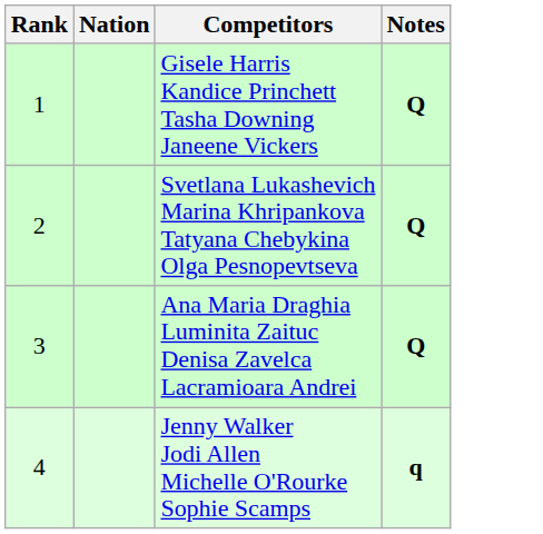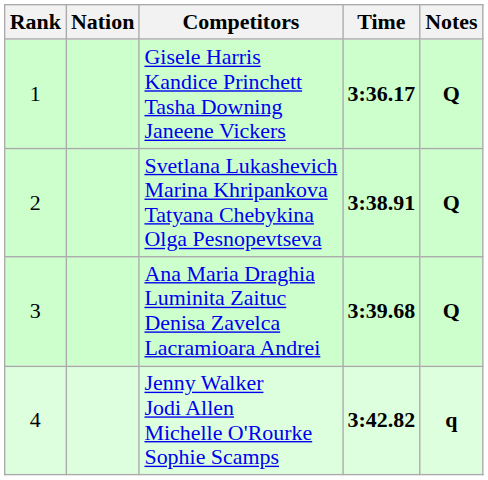 <table class="wikitable sortable" style="text-align:center">
 <tr>
 <th>Rank</th>
 <th>Nation</th>
 <th>Competitors</th>
+<th>Time</th>
 <th>Notes</th>
 </tr>
 <tr bgcolor=ccffcc>
 <td>1</td>
 <td align=left></td>
 <td align=left><a href='#'>Gisele Harris</a><br><a href='#'>Kandice Princhett</a><br><a href='#'>Tasha Downing</a><br><a href='#'>Janeene Vickers</a></td>
+<td><strong>3:36.17</strong></td>
 <td><strong>Q</strong></td>
 </tr>
 <tr bgcolor=ccffcc>
 <td>2</td>
 <td align=left></td>
 <td align=left><a href='#'>Svetlana Lukashevich</a><br><a href='#'>Marina Khripankova</a><br><a href='#'>Tatyana Chebykina</a><br><a href='#'>Olga Pesnopevtseva</a></td>
+<td><strong>3:38.91</strong></td>
 <td><strong>Q</strong></td>
 </tr>
 <tr bgcolor=ccffcc>
 <td>3</td>
 <td align=left></td>
 <td align=left><a href='#'>Ana Maria Draghia</a><br><a href='#'>Luminita Zaituc</a><br><a href='#'>Denisa Zavelca</a><br><a href='#'>Lacramioara Andrei</a></td>
+<td><strong>3:39.68</strong></td>
 <td><strong>Q</strong></td>
 </tr>
 <tr bgcolor=ddffdd>
 <td>4</td>
 <td align=left></td>
 <td align=left><a href='#'>Jenny Walker</a><br><a href='#'>Jodi Allen</a><br><a href='#'>Michelle O'Rourke</a><br><a href='#'>Sophie Scamps</a></td>
+<td><strong>3:42.82</strong></td>
 <td><strong>q</strong></td>
 </tr>
 </table>
